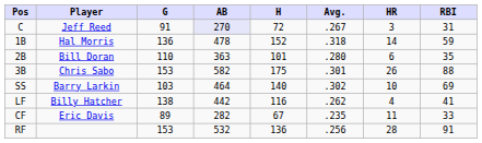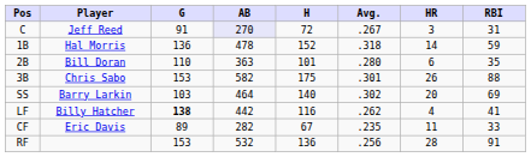 <table class="wikitable sortable">
 <tr>
 <th style="background:#ddf; width:5%;">Pos</th>
 <th style="background:#ddf; width:16%;">Player</th>
 <th style="background:#ddf; width:9%;">G</th>
 <th style="background:#ddf; width:9%;">AB</th>
 <th style="background:#ddf; width:9%;">H</th>
 <th style="background:#ddf; width:9%;">Avg.</th>
 <th style="background:#ddf; width:9%;">HR</th>
 <th style="background:#ddf; width:9%;">RBI</th>
 </tr>
 <tr style="text-align:center;">
 <td>C</td>
 <td><a href='#'>Jeff Reed</a></td>
 <td>91</td>
 <td style="background: lavender;">270</td>
 <td>72</td>
 <td>.267</td>
 <td>3</td>
 <td>31</td>
 </tr>
 <tr style="text-align:center;">
 <td>1B</td>
 <td><a href='#'>Hal Morris</a></td>
 <td>136</td>
 <td>478</td>
 <td>152</td>
 <td>.318</td>
 <td>14</td>
 <td>59</td>
 </tr>
 <tr style="text-align:center;">
 <td>2B</td>
 <td><a href='#'>Bill Doran</a></td>
 <td>110</td>
 <td>363</td>
 <td>101</td>
 <td>.280</td>
 <td>6</td>
 <td>35</td>
 </tr>
 <tr style="text-align:center;">
 <td>3B</td>
 <td><a href='#'>Chris Sabo</a></td>
 <td>153</td>
 <td>582</td>
 <td>175</td>
 <td>.301</td>
 <td>26</td>
 <td>88</td>
 </tr>
 <tr style="text-align:center;">
 <td>SS</td>
 <td><a href='#'>Barry Larkin</a></td>
 <td>103</td>
 <td>464</td>
 <td>140</td>
 <td>.302</td>
-<td>10</td>
+<td>20</td>
 <td>69</td>
 </tr>
 <tr style="text-align:center;">
 <td>LF</td>
 <td><a href='#'>Billy Hatcher</a></td>
-<td>138</td>
+<td><strong>138</strong></td>
 <td>442</td>
 <td>116</td>
 <td>.262</td>
 <td>4</td>
 <td>41</td>
 </tr>
 <tr style="text-align:center;">
 <td>CF</td>
 <td><a href='#'>Eric Davis</a></td>
 <td>89</td>
 <td>282</td>
 <td>67</td>
 <td>.235</td>
 <td>11</td>
 <td>33</td>
 </tr>
 <tr style="text-align:center;">
 <td>RF</td>
 <td></td>
 <td>153</td>
 <td>532</td>
 <td>136</td>
 <td>.256</td>
 <td>28</td>
 <td>91</td>
 </tr>
 </table>
